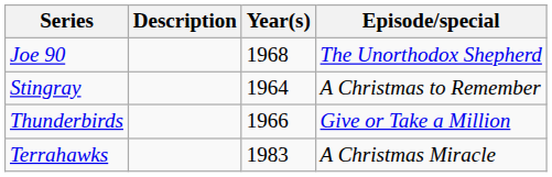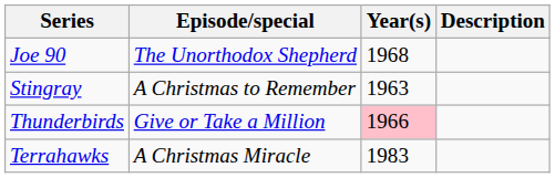 <table class="wikitable sortable">
 <tr>
 <th>Series</th>
+<th>Episode/special</th>
+<th>Year(s)</th>
 <th>Description</th>
-<th>Year(s)</th>
-<th>Episode/special</th>
 </tr>
 <tr>
 <td><em><a href='#'>Joe 90</a></em></td>
+<td><em><a href='#'>The Unorthodox Shepherd</a></em></td>
+<td>1968</td>
 <td></td>
-<td>1968</td>
-<td><em><a href='#'>The Unorthodox Shepherd</a></em></td>
 </tr>
 <tr>
 <td><em><a href='#'>Stingray</a></em></td>
+<td><em>A Christmas to Remember</em></td>
+<td>1963</td>
 <td></td>
-<td>1964</td>
-<td><em>A Christmas to Remember</em></td>
 </tr>
 <tr>
 <td><em><a href='#'>Thunderbirds</a></em></td>
+<td><em><a href='#'>Give or Take a Million</a></em></td>
+<td style="background: pink;">1966</td>
 <td></td>
-<td>1966</td>
-<td><em><a href='#'>Give or Take a Million</a></em></td>
 </tr>
 <tr>
 <td><em><a href='#'>Terrahawks</a></em></td>
+<td><em>A Christmas Miracle</em></td>
+<td>1983</td>
 <td></td>
-<td>1983</td>
-<td><em>A Christmas Miracle</em></td>
 </tr>
 </table>
